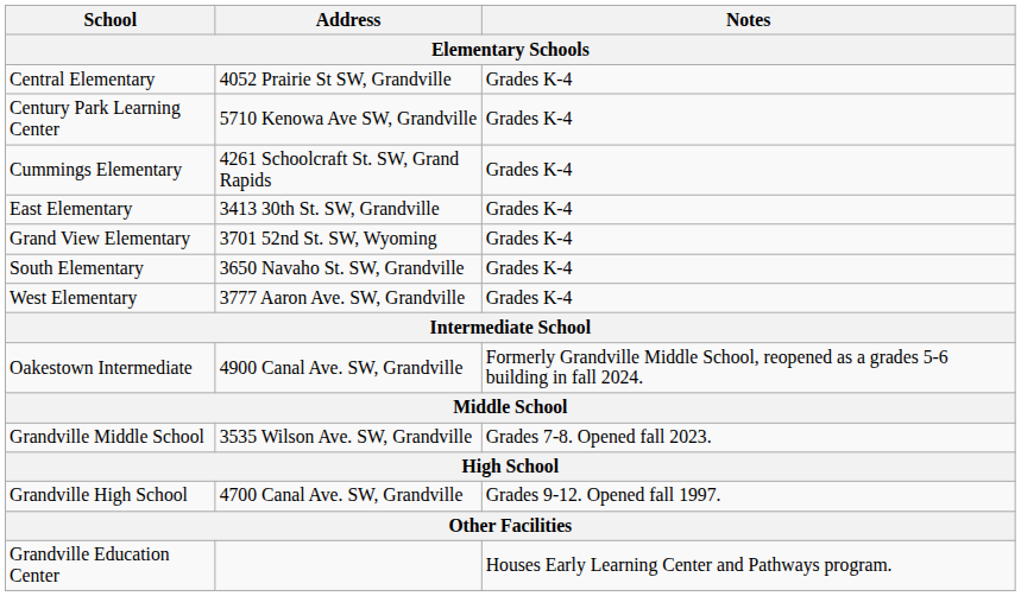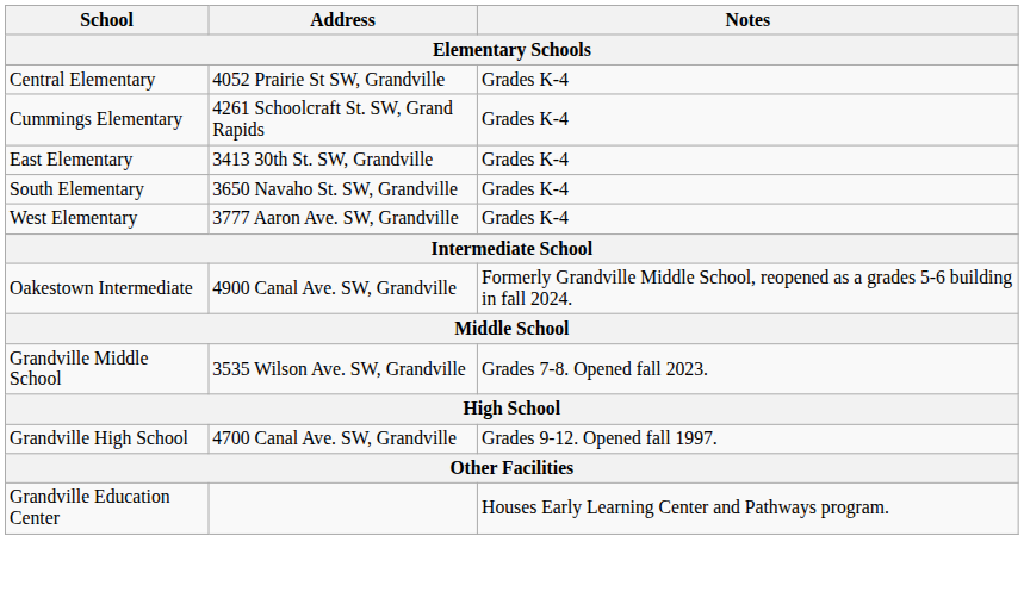 <table class="wikitable">
 <tr>
 <th>School</th>
 <th>Address</th>
 <th>Notes</th>
 </tr>
 <tr>
 <th colspan="3">Elementary Schools</th>
 </tr>
 <tr>
 <td>Central Elementary</td>
 <td>4052 Prairie St SW, Grandville</td>
 <td>Grades K-4</td>
 </tr>
 <tr>
-<td>Century Park Learning Center</td>
-<td>5710 Kenowa Ave SW, Grandville</td>
-<td>Grades K-4</td>
-</tr>
-<tr>
 <td>Cummings Elementary</td>
 <td>4261 Schoolcraft St. SW, Grand Rapids</td>
 <td>Grades K-4</td>
 </tr>
 <tr>
 <td>East Elementary</td>
 <td>3413 30th St. SW, Grandville</td>
-<td>Grades K-4</td>
-</tr>
-<tr>
-<td>Grand View Elementary</td>
-<td>3701 52nd St. SW, Wyoming</td>
 <td>Grades K-4</td>
 </tr>
 <tr>
 <td>South Elementary</td>
 <td>3650 Navaho St. SW, Grandville</td>
 <td>Grades K-4</td>
 </tr>
 <tr>
 <td>West Elementary</td>
 <td>3777 Aaron Ave. SW, Grandville</td>
 <td>Grades K-4</td>
 </tr>
 <tr>
 <th colspan="3">Intermediate School</th>
 </tr>
 <tr>
 <td>Oakestown Intermediate</td>
 <td>4900 Canal Ave. SW, Grandville</td>
 <td>Formerly Grandville Middle School, reopened as a grades 5-6 building in fall 2024.</td>
 </tr>
 <tr>
 <th colspan="3">Middle School</th>
 </tr>
 <tr>
 <td>Grandville Middle School</td>
 <td>3535 Wilson Ave. SW, Grandville</td>
 <td>Grades 7-8. Opened fall 2023.</td>
 </tr>
 <tr>
 <th colspan="3">High School</th>
 </tr>
 <tr>
 <td>Grandville High School</td>
 <td>4700 Canal Ave. SW, Grandville</td>
 <td>Grades 9-12. Opened fall 1997.</td>
 </tr>
 <tr>
 <th colspan="3">Other Facilities</th>
 </tr>
 <tr>
 <td>Grandville Education Center</td>
 <td></td>
 <td>Houses Early Learning Center and Pathways program.</td>
 </tr>
 </table>
